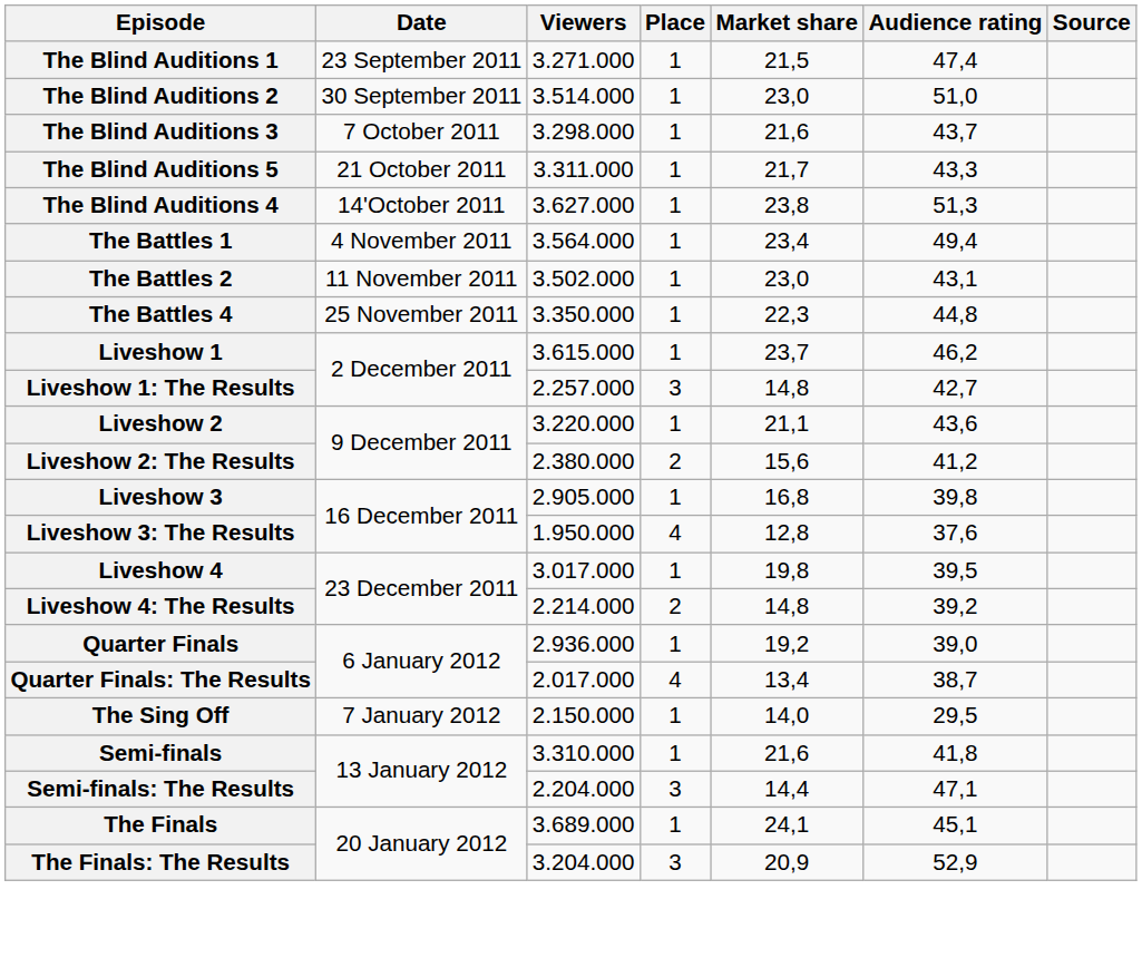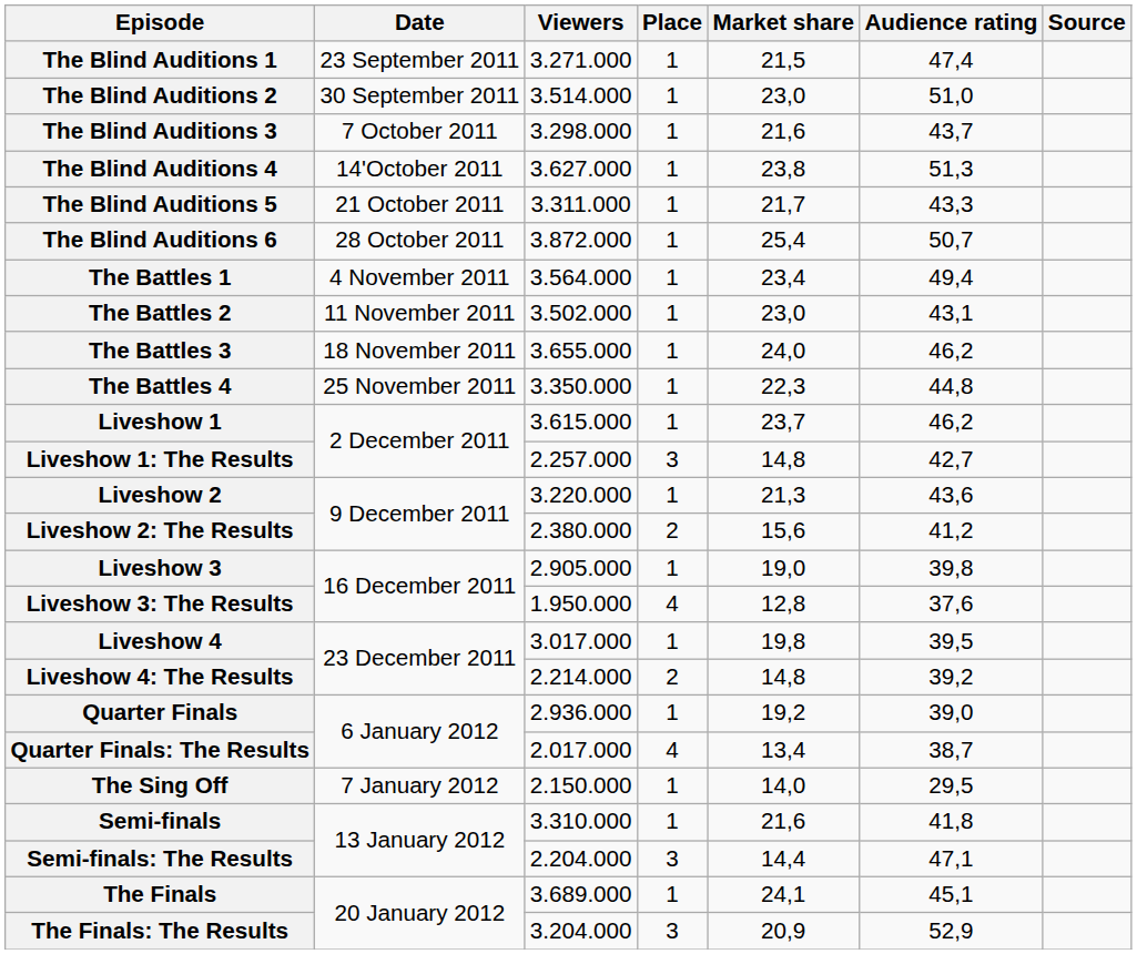 <table class="wikitable sortable" style="text-align:center">
 <tr>
 <th>Episode</th>
 <th>Date</th>
 <th>Viewers</th>
 <th>Place</th>
 <th>Market share</th>
 <th>Audience rating</th>
 <th>Source</th>
 </tr>
 <tr>
 <th>The Blind Auditions 1</th>
 <td>23 September 2011</td>
 <td>3.271.000</td>
 <td>1</td>
 <td>21,5</td>
 <td>47,4</td>
 <td></td>
 </tr>
 <tr>
 <th>The Blind Auditions 2</th>
 <td>30 September 2011</td>
 <td>3.514.000</td>
 <td>1</td>
 <td>23,0</td>
 <td>51,0</td>
 <td></td>
 </tr>
 <tr>
 <th>The Blind Auditions 3</th>
 <td>7 October 2011</td>
 <td>3.298.000</td>
 <td>1</td>
 <td>21,6</td>
 <td>43,7</td>
 <td></td>
 </tr>
 <tr>
+<th>The Blind Auditions 4</th>
+<td>14'October 2011</td>
+<td>3.627.000</td>
+<td>1</td>
+<td>23,8</td>
+<td>51,3</td>
+<td></td>
+</tr>
+<tr>
 <th>The Blind Auditions 5</th>
 <td>21 October 2011</td>
 <td>3.311.000</td>
 <td>1</td>
 <td>21,7</td>
 <td>43,3</td>
 <td></td>
 </tr>
 <tr>
-<th>The Blind Auditions 4</th>
-<td>14'October 2011</td>
-<td>3.627.000</td>
+<th>The Blind Auditions 6</th>
+<td>28 October 2011</td>
+<td>3.872.000</td>
 <td>1</td>
-<td>23,8</td>
-<td>51,3</td>
+<td>25,4</td>
+<td>50,7</td>
 <td></td>
 </tr>
 <tr>
 <th>The Battles 1</th>
 <td>4 November 2011</td>
 <td>3.564.000</td>
 <td>1</td>
 <td>23,4</td>
 <td>49,4</td>
 <td></td>
 </tr>
 <tr>
 <th>The Battles 2</th>
 <td>11 November 2011</td>
 <td>3.502.000</td>
 <td>1</td>
 <td>23,0</td>
 <td>43,1</td>
+<td></td>
+</tr>
+<tr>
+<th>The Battles 3</th>
+<td>18 November 2011</td>
+<td>3.655.000</td>
+<td>1</td>
+<td>24,0</td>
+<td>46,2</td>
 <td></td>
 </tr>
 <tr>
 <th>The Battles 4</th>
 <td>25 November 2011</td>
 <td>3.350.000</td>
 <td>1</td>
 <td>22,3</td>
 <td>44,8</td>
 <td></td>
 </tr>
 <tr>
 <th>Liveshow 1</th>
 <td rowspan="2">2 December 2011</td>
 <td>3.615.000</td>
 <td>1</td>
 <td>23,7</td>
 <td>46,2</td>
 <td></td>
 </tr>
 <tr>
 <th>Liveshow 1: The Results</th>
 <td>2.257.000</td>
 <td>3</td>
 <td>14,8</td>
 <td>42,7</td>
 <td></td>
 </tr>
 <tr>
 <th>Liveshow 2</th>
 <td rowspan="2">9 December 2011</td>
 <td>3.220.000</td>
 <td>1</td>
-<td>21,1</td>
+<td>21,3</td>
 <td>43,6</td>
 <td></td>
 </tr>
 <tr>
 <th>Liveshow 2: The Results</th>
 <td>2.380.000</td>
 <td>2</td>
 <td>15,6</td>
 <td>41,2</td>
 <td></td>
 </tr>
 <tr>
 <th>Liveshow 3</th>
 <td rowspan="2">16 December 2011</td>
 <td>2.905.000</td>
 <td>1</td>
-<td>16,8</td>
+<td>19,0</td>
 <td>39,8</td>
 <td></td>
 </tr>
 <tr>
 <th>Liveshow 3: The Results</th>
 <td>1.950.000</td>
 <td>4</td>
 <td>12,8</td>
 <td>37,6</td>
 <td></td>
 </tr>
 <tr>
 <th>Liveshow 4</th>
 <td rowspan="2">23 December 2011</td>
 <td>3.017.000</td>
 <td>1</td>
 <td>19,8</td>
 <td>39,5</td>
 <td></td>
 </tr>
 <tr>
 <th>Liveshow 4: The Results</th>
 <td>2.214.000</td>
 <td>2</td>
 <td>14,8</td>
 <td>39,2</td>
 <td></td>
 </tr>
 <tr>
 <th>Quarter Finals</th>
 <td rowspan="2">6 January 2012</td>
 <td>2.936.000</td>
 <td>1</td>
 <td>19,2</td>
 <td>39,0</td>
 <td></td>
 </tr>
 <tr>
 <th>Quarter Finals: The Results</th>
 <td>2.017.000</td>
 <td>4</td>
 <td>13,4</td>
 <td>38,7</td>
 <td></td>
 </tr>
 <tr>
 <th>The Sing Off</th>
 <td>7 January 2012</td>
 <td>2.150.000</td>
 <td>1</td>
 <td>14,0</td>
 <td>29,5</td>
 <td></td>
 </tr>
 <tr>
 <th>Semi-finals</th>
 <td rowspan="2">13 January 2012</td>
 <td>3.310.000</td>
 <td>1</td>
 <td>21,6</td>
 <td>41,8</td>
 <td></td>
 </tr>
 <tr>
 <th>Semi-finals: The Results</th>
 <td>2.204.000</td>
 <td>3</td>
 <td>14,4</td>
 <td>47,1</td>
 <td></td>
 </tr>
 <tr>
 <th>The Finals</th>
 <td rowspan="2">20 January 2012</td>
 <td>3.689.000</td>
 <td>1</td>
 <td>24,1</td>
 <td>45,1</td>
 <td></td>
 </tr>
 <tr>
 <th>The Finals: The Results</th>
 <td>3.204.000</td>
 <td>3</td>
 <td>20,9</td>
 <td>52,9</td>
 <td></td>
 </tr>
 </table>
